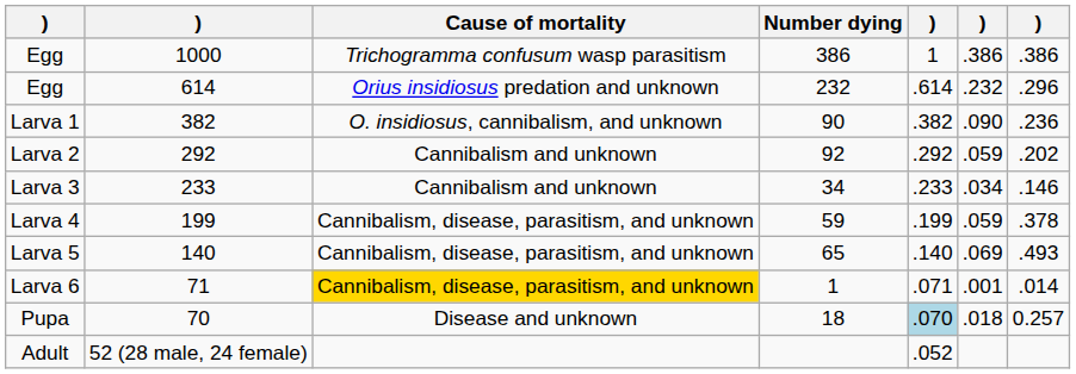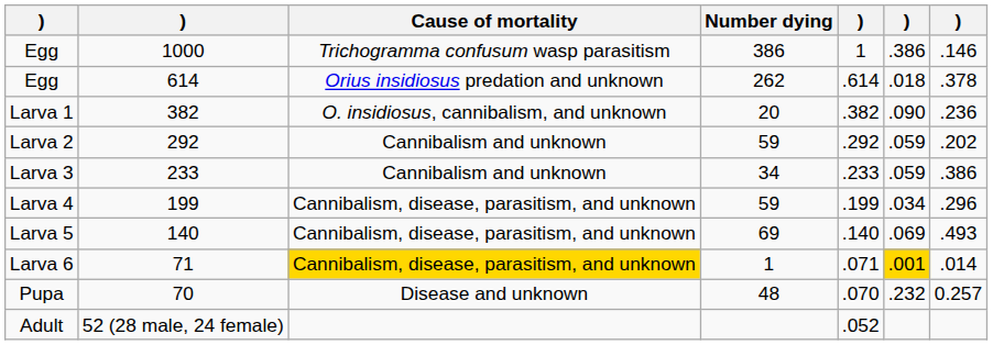 <table class="wikitable" style="font-size: smaller; text-align: center; width: auto; clear:both;">
 <tr>
 <th>)</th>
 <th>)</th>
 <th>Cause of mortality</th>
 <th>Number dying</th>
 <th>)</th>
 <th>)</th>
 <th>)</th>
 </tr>
 <tr>
 <td>Egg</td>
 <td>1000</td>
 <td><em>Trichogramma confusum</em> wasp parasitism</td>
 <td>386</td>
 <td>1</td>
 <td>.386</td>
-<td>.386</td>
+<td>.146</td>
 </tr>
 <tr>
 <td>Egg</td>
 <td>614</td>
 <td><em><a href='#'>Orius insidiosus</a></em> predation and unknown</td>
-<td>232</td>
+<td>262</td>
 <td>.614</td>
-<td>.232</td>
-<td>.296</td>
+<td>.018</td>
+<td>.378</td>
 </tr>
 <tr>
 <td>Larva 1</td>
 <td>382</td>
 <td><em>O. insidiosus</em>, cannibalism, and unknown</td>
-<td>90</td>
+<td>20</td>
 <td>.382</td>
 <td>.090</td>
 <td>.236</td>
 </tr>
 <tr>
 <td>Larva 2</td>
 <td>292</td>
 <td>Cannibalism and unknown</td>
-<td>92</td>
+<td>59</td>
 <td>.292</td>
 <td>.059</td>
 <td>.202</td>
 </tr>
 <tr>
 <td>Larva 3</td>
 <td>233</td>
 <td>Cannibalism and unknown</td>
 <td>34</td>
 <td>.233</td>
-<td>.034</td>
-<td>.146</td>
+<td>.059</td>
+<td>.386</td>
 </tr>
 <tr>
 <td>Larva 4</td>
 <td>199</td>
 <td>Cannibalism, disease, parasitism, and unknown</td>
 <td>59</td>
 <td>.199</td>
-<td>.059</td>
-<td>.378</td>
+<td>.034</td>
+<td>.296</td>
 </tr>
 <tr>
 <td>Larva 5</td>
 <td>140</td>
 <td>Cannibalism, disease, parasitism, and unknown</td>
-<td>65</td>
+<td>69</td>
 <td>.140</td>
 <td>.069</td>
 <td>.493</td>
 </tr>
 <tr>
 <td>Larva 6</td>
 <td>71</td>
 <td style="background: gold;">Cannibalism, disease, parasitism, and unknown</td>
 <td>1</td>
 <td>.071</td>
-<td>.001</td>
+<td style="background: gold;">.001</td>
 <td>.014</td>
 </tr>
 <tr>
 <td>Pupa</td>
 <td>70</td>
 <td>Disease and unknown</td>
-<td>18</td>
-<td style="background: lightblue;">.070</td>
-<td>.018</td>
+<td>48</td>
+<td>.070</td>
+<td>.232</td>
 <td>0.257</td>
 </tr>
 <tr>
 <td>Adult</td>
 <td>52 (28 male, 24 female)</td>
 <td></td>
 <td></td>
 <td>.052</td>
 <td></td>
 <td></td>
 </tr>
 </table>
